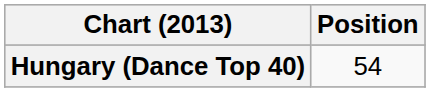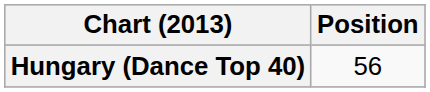 <table class="wikitable plainrowheaders" style="text-align:center">
 <tr>
 <th scope="col">Chart (2013)</th>
 <th scope="col">Position</th>
 </tr>
 <tr>
 <th scope="row">Hungary (Dance Top 40)</th>
-<td>54</td>
+<td>56</td>
 </tr>
 </table>
